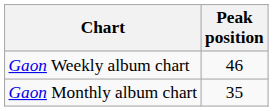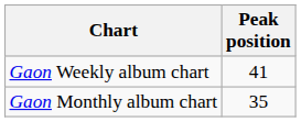 <table class="wikitable sortable">
 <tr>
 <th>Chart</th>
 <th>Peak<br>position</th>
 </tr>
 <tr>
 <td><em><a href='#'>Gaon</a></em> Weekly album chart</td>
-<td align="center">46</td>
+<td align="center">41</td>
 </tr>
 <tr>
 <td><em><a href='#'>Gaon</a></em> Monthly album chart</td>
 <td align="center">35</td>
 </tr>
 </table>
